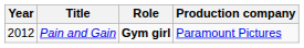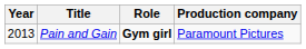 <table class="wikitable sortable">
 <tr>
 <th>Year</th>
 <th>Title</th>
 <th>Role</th>
 <th class="unsortable">Production company</th>
 </tr>
 <tr>
-<td>2012</td>
+<td>2013</td>
 <td><em><a href='#'>Pain and Gain</a></em></td>
 <td><strong>Gym girl</strong></td>
 <td><a href='#'>Paramount Pictures</a></td>
 </tr>
 </table>
